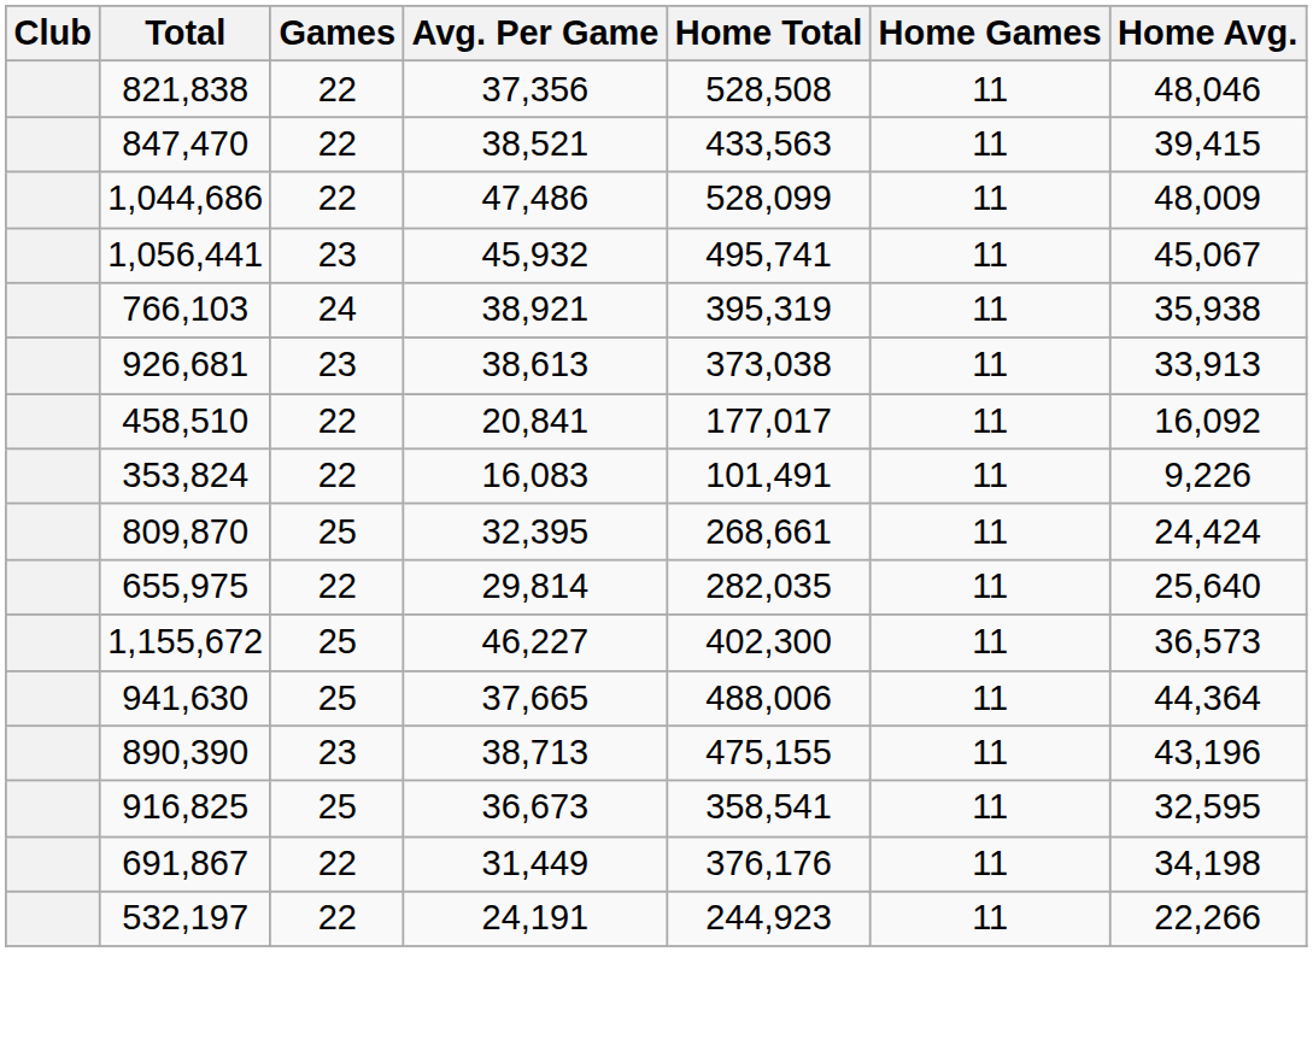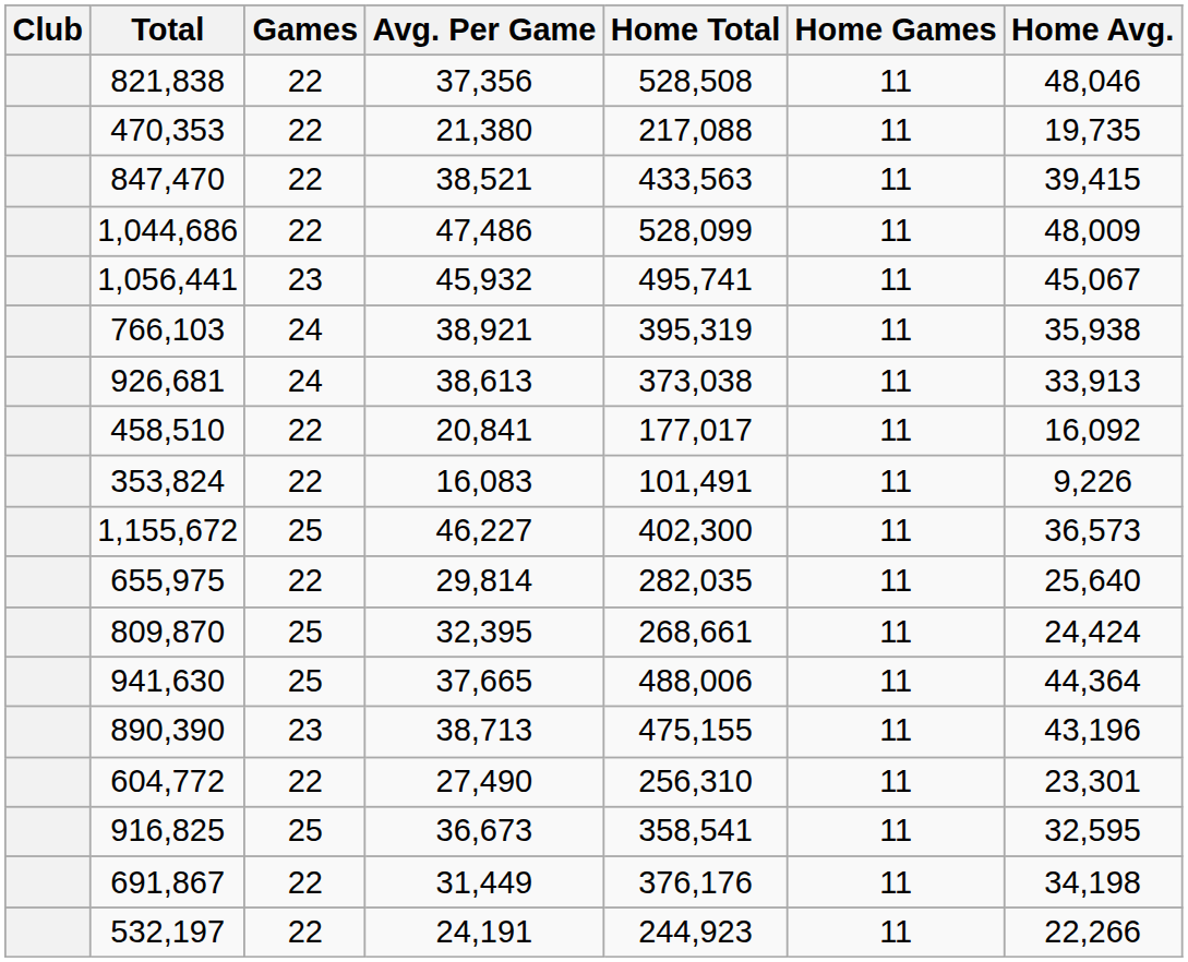 <table class="wikitable plainrowheaders sortable" style="text-align:center;">
 <tr>
 <th>Club</th>
 <th>Total</th>
 <th>Games</th>
 <th>Avg. Per Game</th>
 <th>Home Total</th>
 <th>Home Games</th>
 <th>Home Avg.</th>
 </tr>
 <tr>
 <th scope="row"></th>
 <td>821,838</td>
 <td>22</td>
 <td>37,356</td>
 <td>528,508</td>
 <td>11</td>
 <td>48,046</td>
+</tr>
+<tr>
+<th scope="row"></th>
+<td>470,353</td>
+<td>22</td>
+<td>21,380</td>
+<td>217,088</td>
+<td>11</td>
+<td>19,735</td>
 </tr>
 <tr>
 <th scope="row"></th>
 <td>847,470</td>
 <td>22</td>
 <td>38,521</td>
 <td>433,563</td>
 <td>11</td>
 <td>39,415</td>
 </tr>
 <tr>
 <th scope="row"></th>
 <td>1,044,686</td>
 <td>22</td>
 <td>47,486</td>
 <td>528,099</td>
 <td>11</td>
 <td>48,009</td>
 </tr>
 <tr>
 <th scope="row"></th>
 <td>1,056,441</td>
 <td>23</td>
 <td>45,932</td>
 <td>495,741</td>
 <td>11</td>
 <td>45,067</td>
 </tr>
 <tr>
 <th scope="row"></th>
 <td>766,103</td>
 <td>24</td>
 <td>38,921</td>
 <td>395,319</td>
 <td>11</td>
 <td>35,938</td>
 </tr>
 <tr>
 <th scope="row"></th>
 <td>926,681</td>
-<td>23</td>
+<td>24</td>
 <td>38,613</td>
 <td>373,038</td>
 <td>11</td>
 <td>33,913</td>
 </tr>
 <tr>
 <th scope="row"></th>
 <td>458,510</td>
 <td>22</td>
 <td>20,841</td>
 <td>177,017</td>
 <td>11</td>
 <td>16,092</td>
 </tr>
 <tr>
 <th scope="row"></th>
 <td>353,824</td>
 <td>22</td>
 <td>16,083</td>
 <td>101,491</td>
 <td>11</td>
 <td>9,226</td>
 </tr>
 <tr>
 <th scope="row"></th>
-<td>809,870</td>
+<td>1,155,672</td>
 <td>25</td>
-<td>32,395</td>
-<td>268,661</td>
+<td>46,227</td>
+<td>402,300</td>
 <td>11</td>
-<td>24,424</td>
+<td>36,573</td>
 </tr>
 <tr>
 <th scope="row"></th>
 <td>655,975</td>
 <td>22</td>
 <td>29,814</td>
 <td>282,035</td>
 <td>11</td>
 <td>25,640</td>
 </tr>
 <tr>
 <th scope="row"></th>
-<td>1,155,672</td>
+<td>809,870</td>
 <td>25</td>
-<td>46,227</td>
-<td>402,300</td>
+<td>32,395</td>
+<td>268,661</td>
 <td>11</td>
-<td>36,573</td>
+<td>24,424</td>
 </tr>
 <tr>
 <th scope="row"></th>
 <td>941,630</td>
 <td>25</td>
 <td>37,665</td>
 <td>488,006</td>
 <td>11</td>
 <td>44,364</td>
 </tr>
 <tr>
 <th scope="row"></th>
 <td>890,390</td>
 <td>23</td>
 <td>38,713</td>
 <td>475,155</td>
 <td>11</td>
 <td>43,196</td>
+</tr>
+<tr>
+<th scope="row"></th>
+<td>604,772</td>
+<td>22</td>
+<td>27,490</td>
+<td>256,310</td>
+<td>11</td>
+<td>23,301</td>
 </tr>
 <tr>
 <th scope="row"></th>
 <td>916,825</td>
 <td>25</td>
 <td>36,673</td>
 <td>358,541</td>
 <td>11</td>
 <td>32,595</td>
 </tr>
 <tr>
 <th scope="row"></th>
 <td>691,867</td>
 <td>22</td>
 <td>31,449</td>
 <td>376,176</td>
 <td>11</td>
 <td>34,198</td>
 </tr>
 <tr>
 <th scope="row"></th>
 <td>532,197</td>
 <td>22</td>
 <td>24,191</td>
 <td>244,923</td>
 <td>11</td>
 <td>22,266</td>
 </tr>
 </table>
